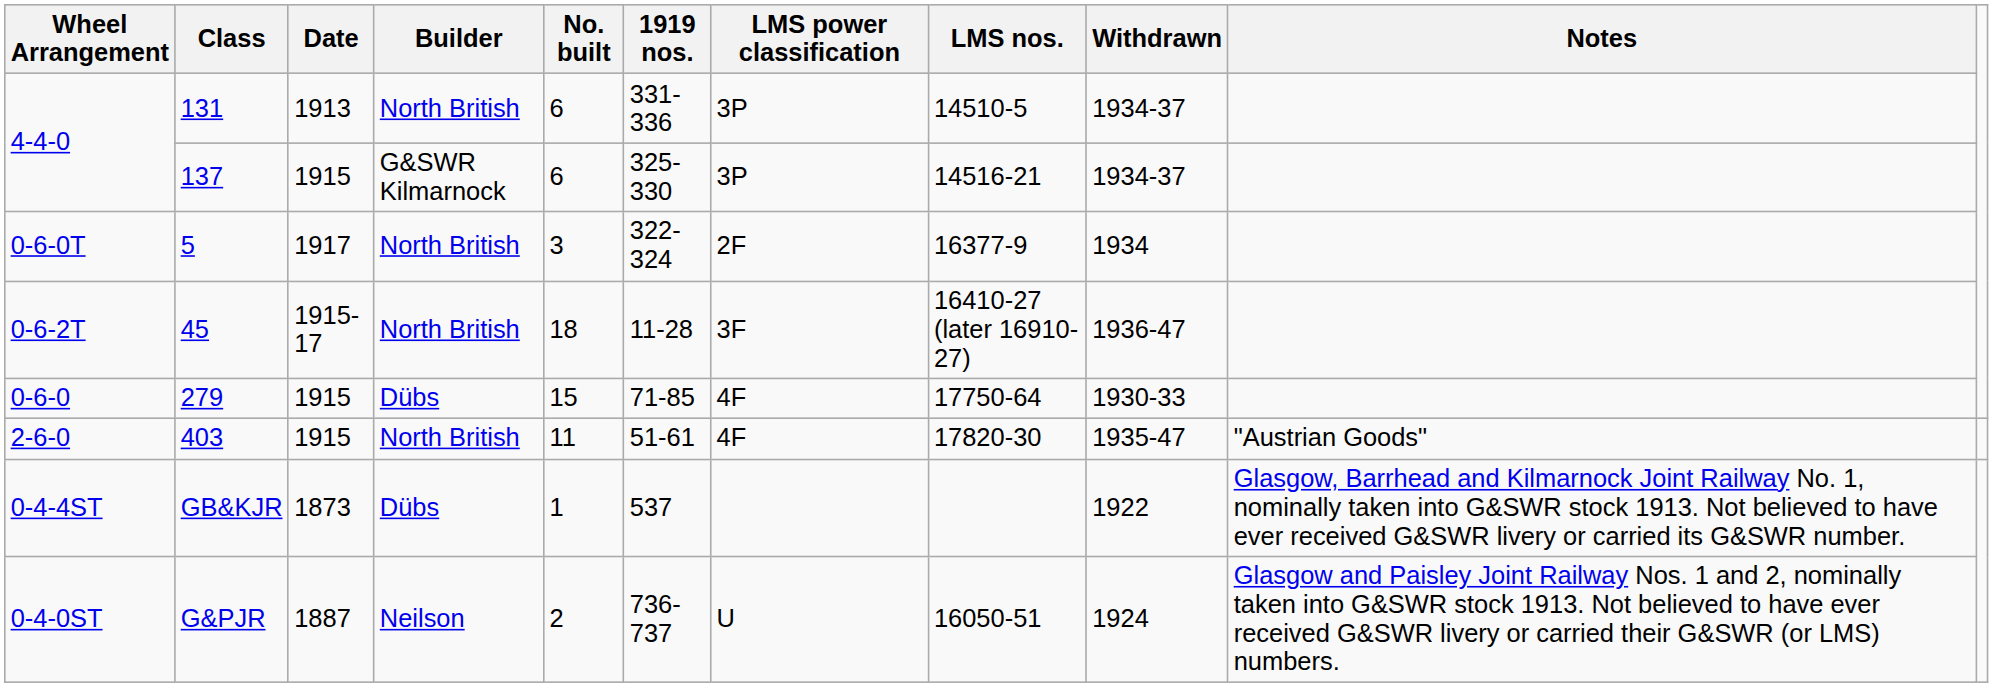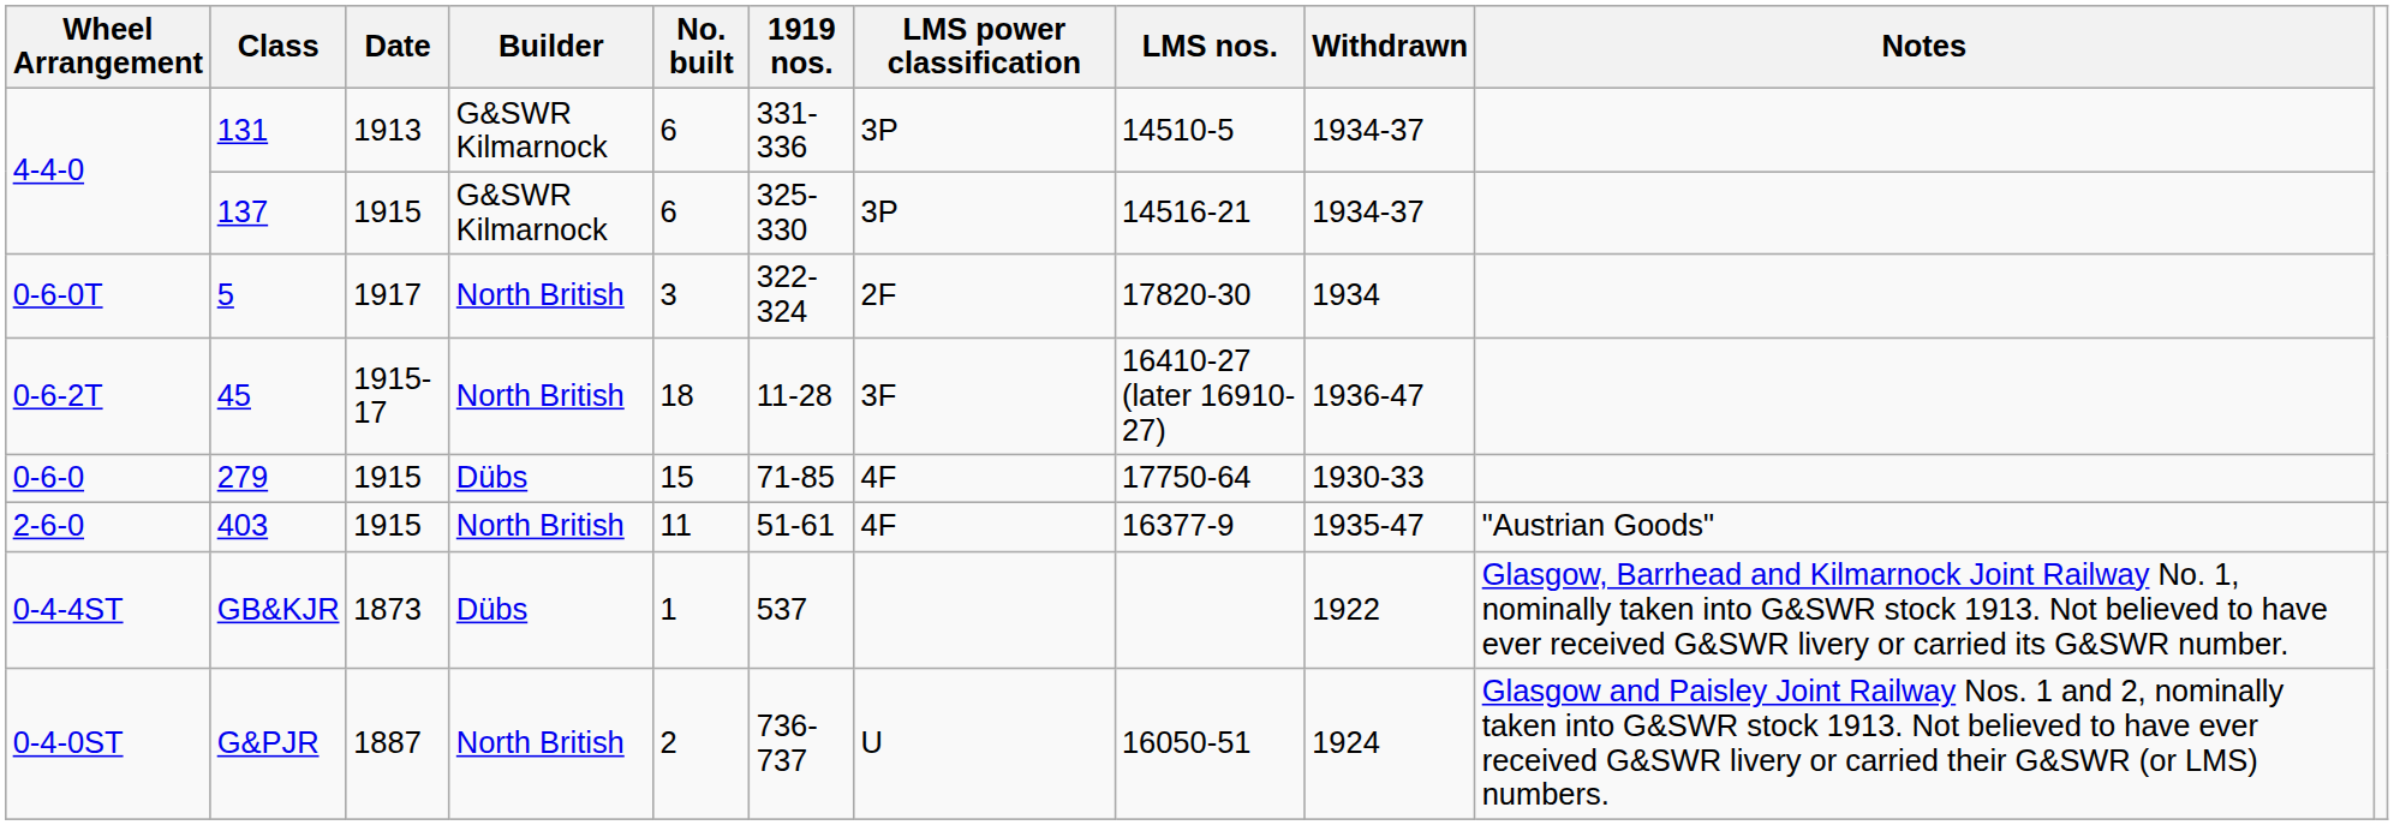 <table class="wikitable">
 <tr>
 <th>Wheel<br>Arrangement</th>
 <th>Class</th>
 <th>Date</th>
 <th>Builder</th>
 <th>No. built</th>
 <th>1919 nos.</th>
 <th>LMS power classification</th>
 <th>LMS nos.</th>
 <th>Withdrawn</th>
 <th>Notes</th>
 </tr>
 <tr>
 <td rowspan=2><a href='#'>4-4-0</a></td>
 <td><a href='#'>131</a></td>
 <td>1913</td>
-<td><a href='#'>North British</a></td>
+<td>G&SWR Kilmarnock</td>
 <td>6</td>
 <td>331-336</td>
 <td>3P</td>
 <td>14510-5</td>
 <td>1934-37</td>
 <td></td>
 </tr>
 <tr>
 <td><a href='#'>137</a></td>
 <td>1915</td>
 <td>G&SWR Kilmarnock</td>
 <td>6</td>
 <td>325-330</td>
 <td>3P</td>
 <td>14516-21</td>
 <td>1934-37</td>
 <td></td>
 </tr>
 <tr>
 <td><a href='#'>0-6-0T</a></td>
 <td><a href='#'>5</a></td>
 <td>1917</td>
 <td><a href='#'>North British</a></td>
 <td>3</td>
 <td>322-324</td>
 <td>2F</td>
-<td>16377-9</td>
+<td>17820-30</td>
 <td>1934</td>
 <td></td>
 </tr>
 <tr>
 <td><a href='#'>0-6-2T</a></td>
 <td><a href='#'>45</a></td>
 <td>1915-17</td>
 <td><a href='#'>North British</a></td>
 <td>18</td>
 <td>11-28</td>
 <td>3F</td>
 <td>16410-27 (later 16910-27)</td>
 <td>1936-47</td>
 <td></td>
 </tr>
 <tr>
 <td><a href='#'>0-6-0</a></td>
 <td><a href='#'>279</a></td>
 <td>1915</td>
 <td><a href='#'>Dübs</a></td>
 <td>15</td>
 <td>71-85</td>
 <td>4F</td>
 <td>17750-64</td>
 <td>1930-33</td>
 <td></td>
 </tr>
 <tr>
 <td><a href='#'>2-6-0</a></td>
 <td><a href='#'>403</a></td>
 <td>1915</td>
 <td><a href='#'>North British</a></td>
 <td>11</td>
 <td>51-61</td>
 <td>4F</td>
-<td>17820-30</td>
+<td>16377-9</td>
 <td>1935-47</td>
 <td>"Austrian Goods"</td>
 <td></td>
 </tr>
 <tr>
 <td><a href='#'>0-4-4ST</a></td>
 <td><a href='#'>GB&KJR</a></td>
 <td>1873</td>
 <td><a href='#'>Dübs</a></td>
 <td>1</td>
 <td>537</td>
 <td></td>
 <td></td>
 <td>1922</td>
 <td><a href='#'>Glasgow, Barrhead and Kilmarnock Joint Railway</a> No. 1, nominally taken into G&SWR stock 1913.  Not believed to have ever received G&SWR livery or carried its G&SWR number.</td>
 </tr>
 <tr>
 <td><a href='#'>0-4-0ST</a></td>
 <td><a href='#'>G&PJR</a></td>
 <td>1887</td>
-<td><a href='#'>Neilson</a></td>
+<td><a href='#'>North British</a></td>
 <td>2</td>
 <td>736-737</td>
 <td>U</td>
 <td>16050-51</td>
 <td>1924</td>
 <td><a href='#'>Glasgow and Paisley Joint Railway</a> Nos. 1 and 2, nominally taken into G&SWR stock 1913.  Not believed to have ever received G&SWR livery or carried their G&SWR (or LMS) numbers.</td>
 </tr>
 </table>
